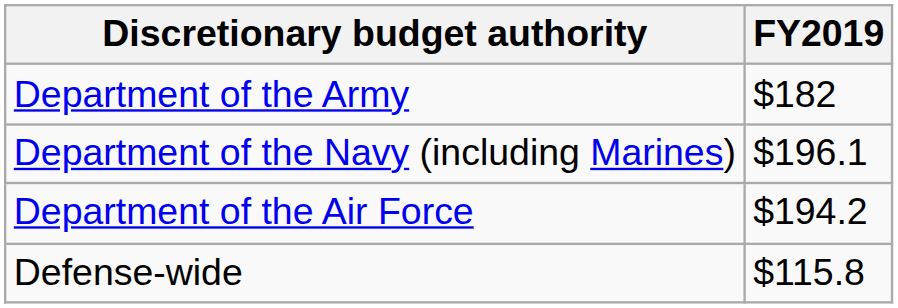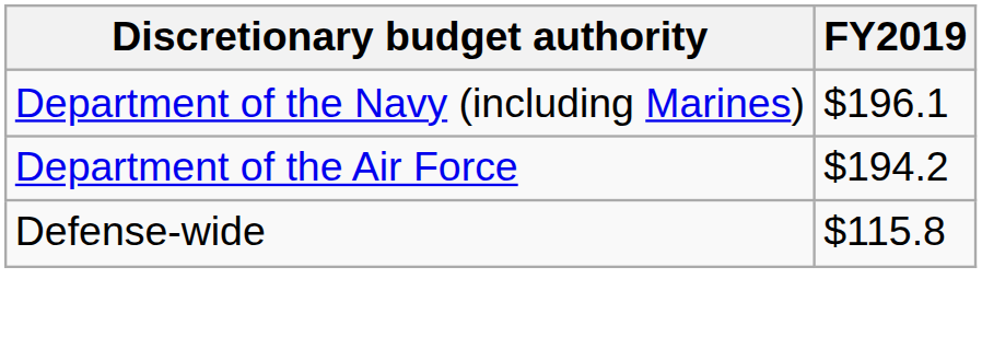 <table class="wikitable">
 <tr>
 <th>Discretionary budget authority</th>
 <th>FY2019</th>
-</tr>
-<tr>
-<td><a href='#'>Department of the Army</a></td>
-<td>$182</td>
 </tr>
 <tr>
 <td><a href='#'>Department of the Navy</a> (including <a href='#'>Marines</a>)</td>
 <td>$196.1</td>
 </tr>
 <tr>
 <td><a href='#'>Department of the Air Force</a></td>
 <td>$194.2</td>
 </tr>
 <tr>
 <td>Defense-wide</td>
 <td>$115.8</td>
 </tr>
 </table>
